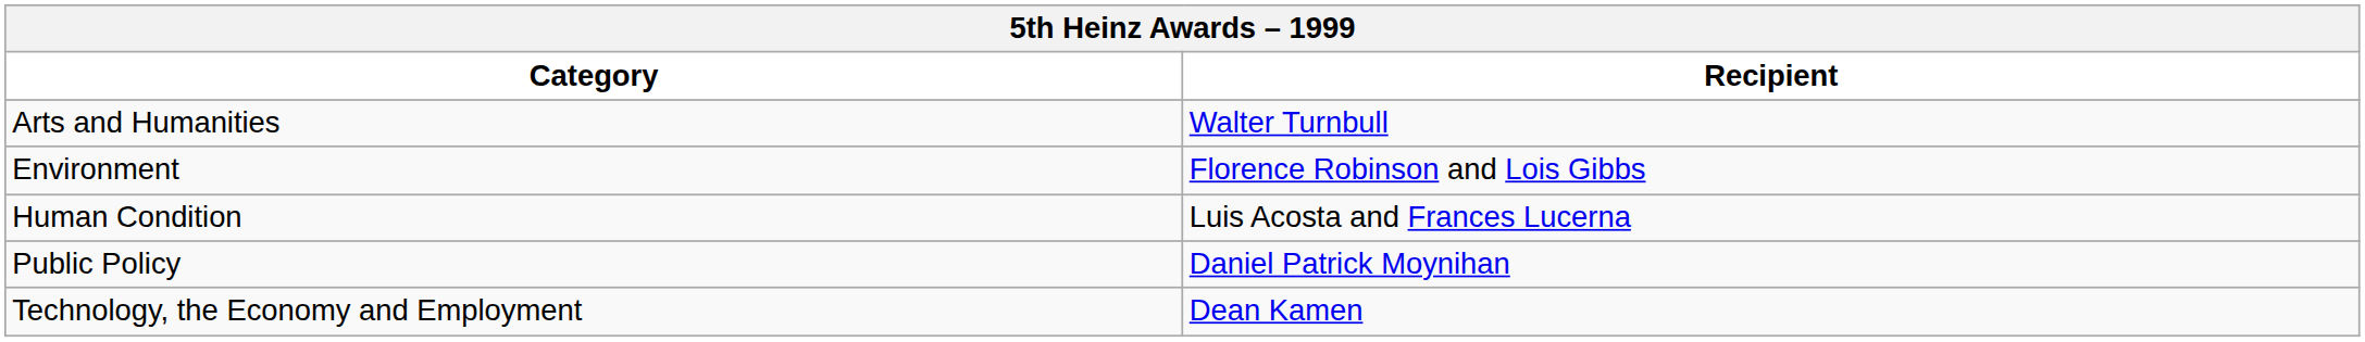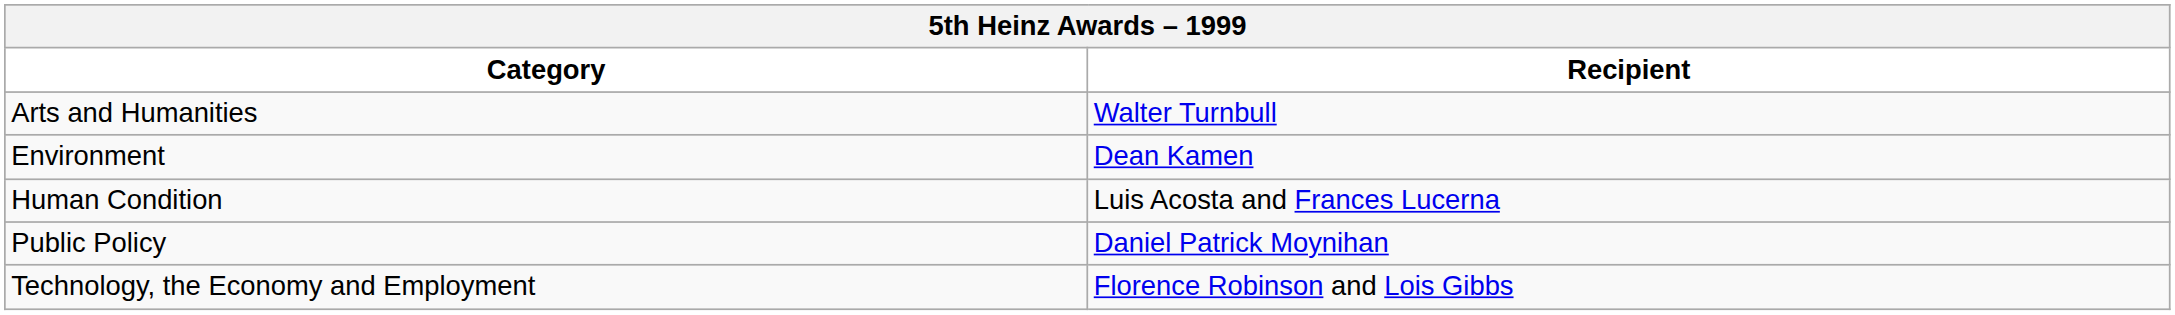 <table class="wikitable" style="width:80%; text-align:left">
 <tr>
 <th style="background:cream" colspan=2><span>5th Heinz Awards – 1999</span></th>
 </tr>
 <tr>
 <th style="background:white; width:40%">Category</th>
 <th style="background:white; width:40%">Recipient</th>
 </tr>
 <tr>
 <td>Arts and Humanities</td>
 <td><a href='#'>Walter Turnbull</a></td>
 </tr>
 <tr>
 <td>Environment</td>
-<td><a href='#'>Florence Robinson</a> and <a href='#'>Lois Gibbs</a></td>
+<td><a href='#'>Dean Kamen</a></td>
 </tr>
 <tr>
 <td>Human Condition</td>
 <td>Luis Acosta and <a href='#'>Frances Lucerna</a></td>
 </tr>
 <tr>
 <td>Public Policy</td>
 <td><a href='#'>Daniel Patrick Moynihan</a></td>
 </tr>
 <tr>
 <td>Technology, the Economy and Employment</td>
-<td><a href='#'>Dean Kamen</a></td>
+<td><a href='#'>Florence Robinson</a> and <a href='#'>Lois Gibbs</a></td>
 </tr>
 </table>
